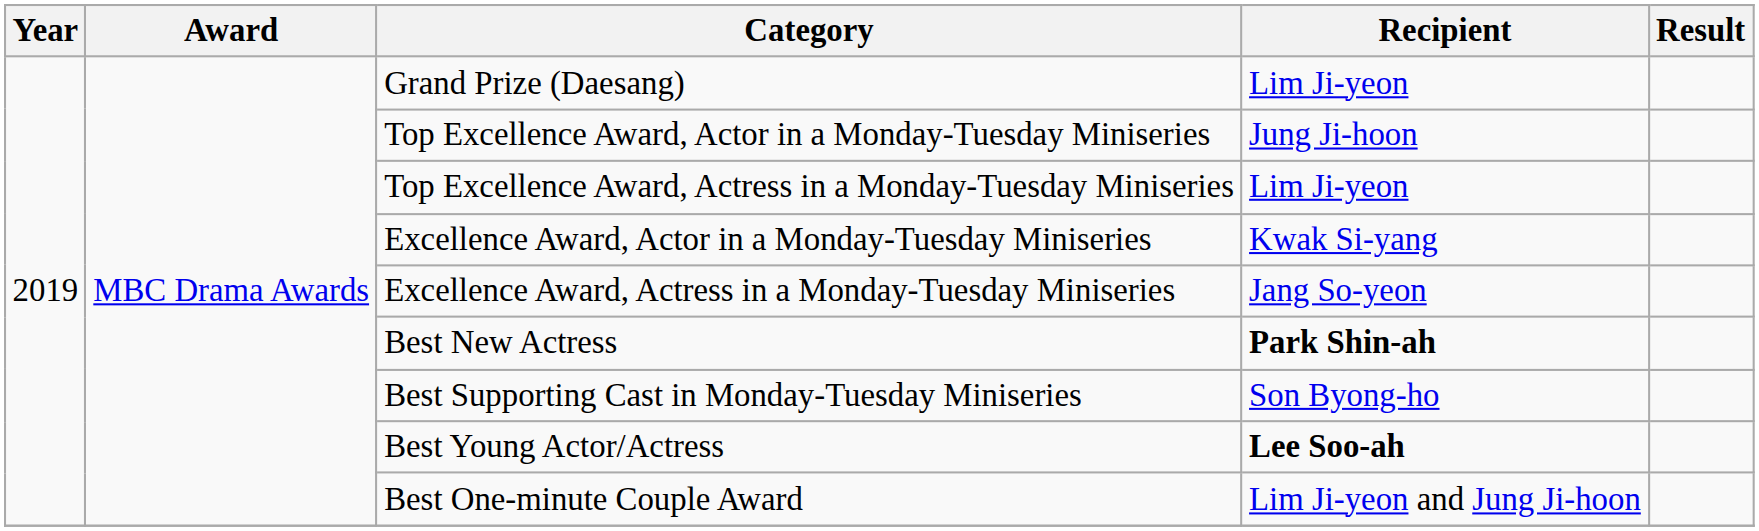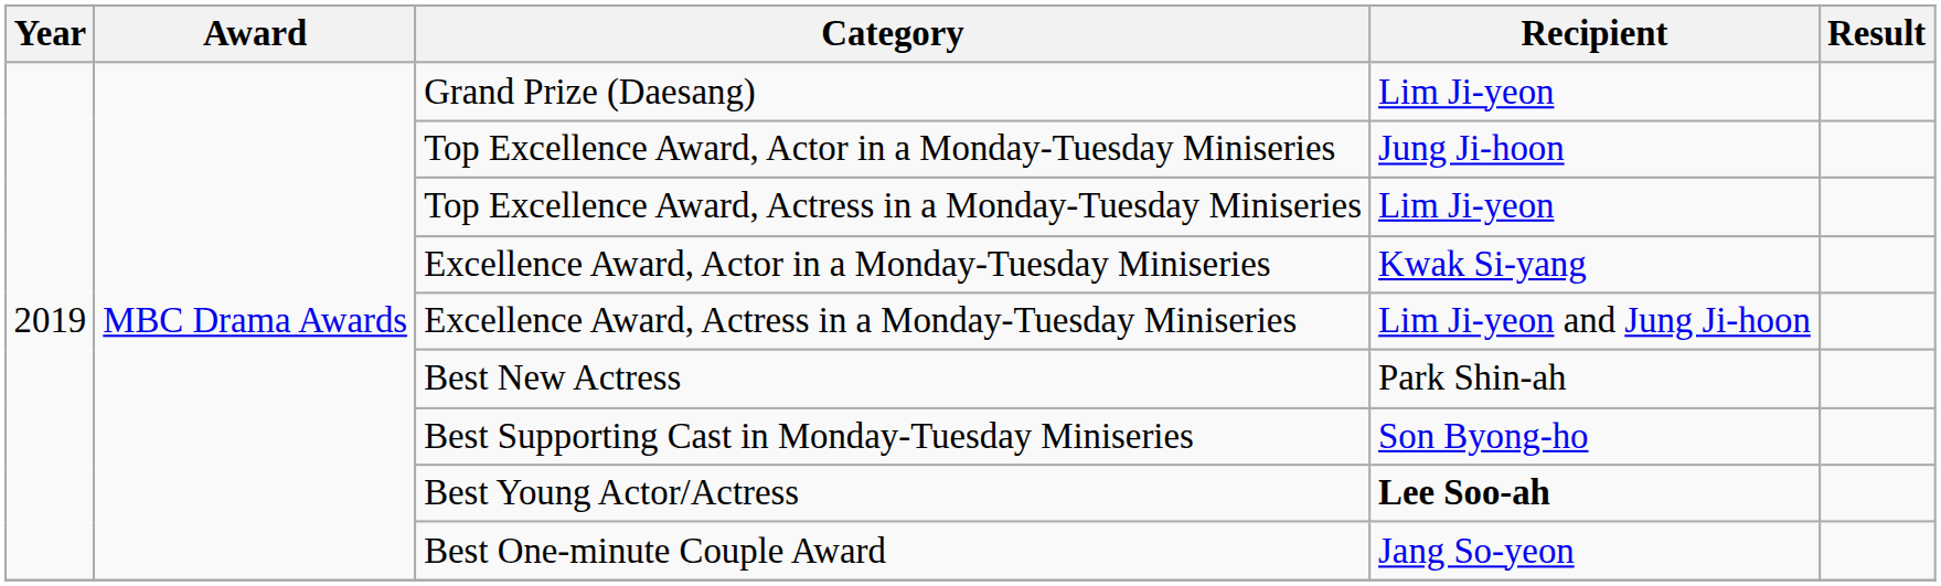 <table class="wikitable">
 <tr>
 <th>Year</th>
 <th>Award</th>
 <th>Category</th>
 <th>Recipient</th>
 <th>Result</th>
 </tr>
 <tr>
 <td rowspan="9">2019</td>
 <td rowspan="9"><a href='#'>MBC Drama Awards</a></td>
 <td>Grand Prize (Daesang)</td>
 <td><a href='#'>Lim Ji-yeon</a></td>
 <td></td>
 </tr>
 <tr>
 <td>Top Excellence Award, Actor in a Monday-Tuesday Miniseries</td>
 <td><a href='#'>Jung Ji-hoon</a></td>
 <td></td>
 </tr>
 <tr>
 <td>Top Excellence Award, Actress in a Monday-Tuesday Miniseries</td>
 <td><a href='#'>Lim Ji-yeon</a></td>
 <td></td>
 </tr>
 <tr>
 <td>Excellence Award, Actor in a Monday-Tuesday Miniseries</td>
 <td><a href='#'>Kwak Si-yang</a></td>
 <td></td>
 </tr>
 <tr>
 <td>Excellence Award, Actress in a Monday-Tuesday Miniseries</td>
-<td><a href='#'>Jang So-yeon</a></td>
+<td><a href='#'>Lim Ji-yeon</a> and <a href='#'>Jung Ji-hoon</a></td>
 <td></td>
 </tr>
 <tr>
 <td>Best New Actress</td>
-<td><strong>Park Shin-ah</strong></td>
+<td>Park Shin-ah</td>
 <td></td>
 </tr>
 <tr>
 <td>Best Supporting Cast in Monday-Tuesday Miniseries</td>
 <td><a href='#'>Son Byong-ho</a></td>
 <td></td>
 </tr>
 <tr>
 <td>Best Young Actor/Actress</td>
 <td><strong>Lee Soo-ah</strong></td>
 <td></td>
 </tr>
 <tr>
 <td>Best One-minute Couple Award</td>
-<td><a href='#'>Lim Ji-yeon</a> and <a href='#'>Jung Ji-hoon</a></td>
+<td><a href='#'>Jang So-yeon</a></td>
 <td></td>
 </tr>
 <tr>
 </tr>
 </table>
